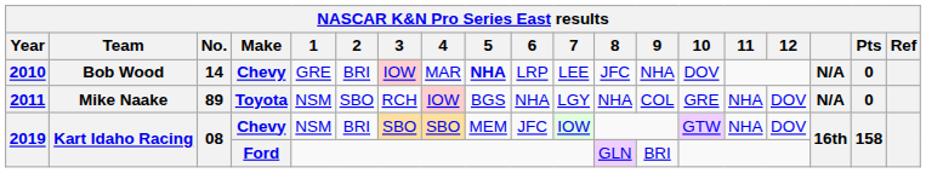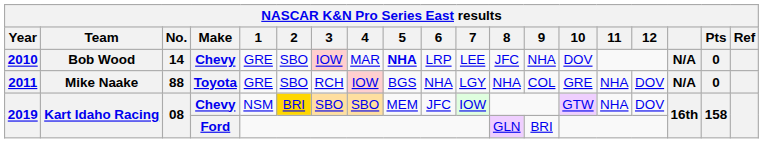 <table class="wikitable" style="text-align:center; font-size:75%">
 <tr>
 <th colspan=21><a href='#'>NASCAR K&N Pro Series East</a> results</th>
 </tr>
 <tr>
 <th>Year</th>
 <th>Team</th>
 <th>No.</th>
 <th>Make</th>
 <th>1</th>
 <th>2</th>
 <th>3</th>
 <th>4</th>
 <th>5</th>
 <th>6</th>
 <th>7</th>
 <th>8</th>
 <th>9</th>
 <th>10</th>
 <th>11</th>
 <th>12</th>
 <th></th>
 <th>Pts</th>
 <th>Ref</th>
 </tr>
 <tr>
 <th><a href='#'>2010</a></th>
 <th>Bob Wood</th>
 <th>14</th>
 <th><a href='#'>Chevy</a></th>
 <td><a href='#'>GRE</a></td>
-<td><a href='#'>BRI</a></td>
+<td><a href='#'>SBO</a></td>
 <td style="background:#FFCFCF;"><a href='#'>IOW</a><br></td>
 <td><a href='#'>MAR</a></td>
 <td><strong><a href='#'>NHA</a></strong></td>
 <td><a href='#'>LRP</a></td>
 <td><a href='#'>LEE</a></td>
 <td><a href='#'>JFC</a></td>
 <td><a href='#'>NHA</a></td>
 <td><a href='#'>DOV</a></td>
 <td colspan=2></td>
 <th>N/A</th>
 <th>0</th>
 <th></th>
 </tr>
 <tr>
 <th><a href='#'>2011</a></th>
 <th>Mike Naake</th>
-<th>89</th>
+<th>88</th>
 <th><a href='#'>Toyota</a></th>
-<td><a href='#'>NSM</a></td>
+<td><a href='#'>GRE</a></td>
 <td><a href='#'>SBO</a></td>
 <td><a href='#'>RCH</a></td>
 <td style="background:#FFCFCF;"><a href='#'>IOW</a><br></td>
 <td><a href='#'>BGS</a></td>
 <td><a href='#'>NHA</a></td>
 <td><a href='#'>LGY</a></td>
 <td><a href='#'>NHA</a></td>
 <td><a href='#'>COL</a></td>
 <td><a href='#'>GRE</a></td>
 <td><a href='#'>NHA</a></td>
 <td><a href='#'>DOV</a></td>
 <th>N/A</th>
 <th>0</th>
 <th></th>
 </tr>
 <tr>
 <th rowspan=2><a href='#'>2019</a></th>
 <th rowspan=2><a href='#'>Kart Idaho Racing</a></th>
 <th rowspan=2>08</th>
 <th><a href='#'>Chevy</a></th>
 <td><a href='#'>NSM</a></td>
-<td><a href='#'>BRI</a></td>
+<td style="background: gold;"><a href='#'>BRI</a></td>
 <td style="background:#FFDF9F;"><a href='#'>SBO</a><br></td>
 <td style="background:#FFDF9F;"><a href='#'>SBO</a><br></td>
 <td><a href='#'>MEM</a></td>
 <td><a href='#'>JFC</a></td>
 <td style="background:#DFFFDF;"><a href='#'>IOW</a><br></td>
 <td colspan=2></td>
 <td style="background:#EFCFFF;"><a href='#'>GTW</a><br></td>
 <td><a href='#'>NHA</a></td>
 <td><a href='#'>DOV</a></td>
 <th rowspan=2>16th</th>
 <th rowspan=2>158</th>
 <th rowspan=2></th>
 </tr>
 <tr>
 <th><a href='#'>Ford</a></th>
 <td colspan=7></td>
 <td style="background:#EFCFFF;"><a href='#'>GLN</a><br></td>
 <td><a href='#'>BRI</a></td>
 <td colspan=3></td>
 </tr>
 </table>
